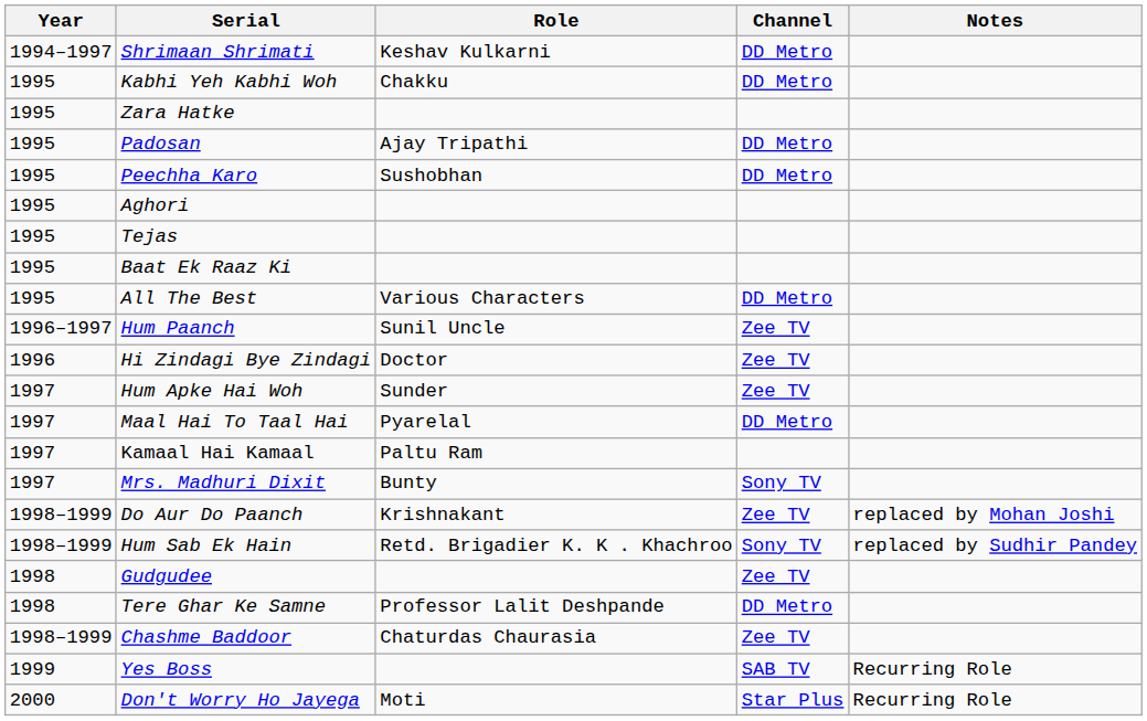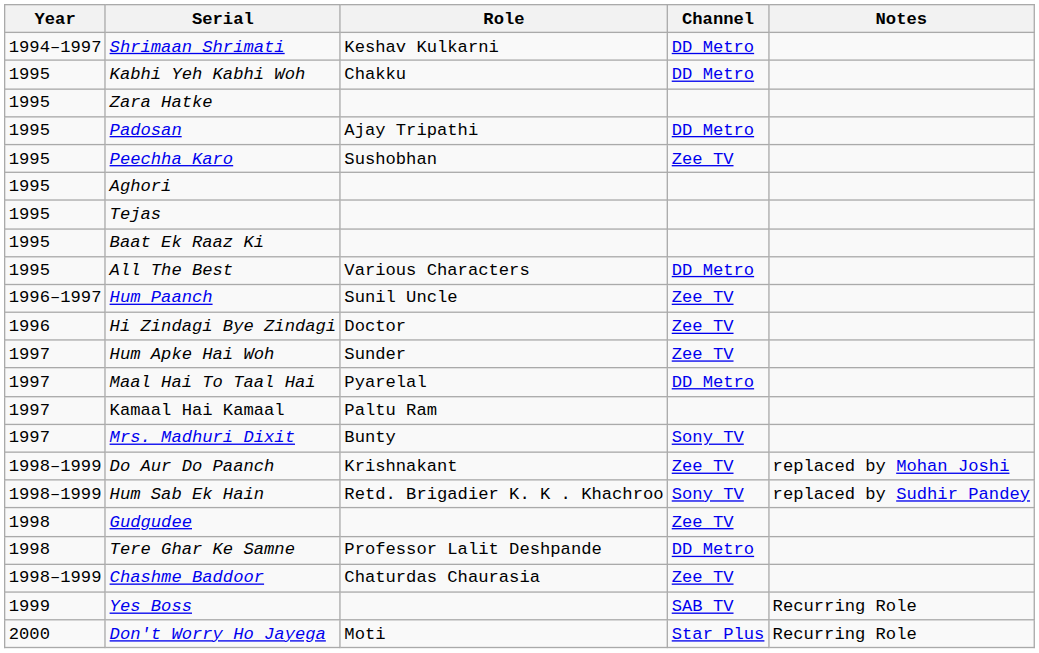 <table class="wikitable sortable">
 <tr>
 <th>Year</th>
 <th>Serial</th>
 <th>Role</th>
 <th>Channel</th>
 <th>Notes</th>
 </tr>
 <tr>
 <td>1994–1997</td>
 <td><em><a href='#'>Shrimaan Shrimati</a></em></td>
 <td>Keshav Kulkarni</td>
 <td><a href='#'>DD Metro</a></td>
 <td></td>
 </tr>
 <tr>
 <td>1995</td>
 <td><em>Kabhi Yeh Kabhi Woh</em></td>
 <td>Chakku</td>
 <td><a href='#'>DD Metro</a></td>
 <td></td>
 </tr>
 <tr>
 <td>1995</td>
 <td><em>Zara Hatke</em></td>
 <td></td>
 <td></td>
 <td></td>
 </tr>
 <tr>
 <td>1995</td>
 <td><em><a href='#'>Padosan</a></em></td>
 <td>Ajay Tripathi</td>
 <td><a href='#'>DD Metro</a></td>
 <td></td>
 </tr>
 <tr>
 <td>1995</td>
 <td><em><a href='#'>Peechha Karo</a></em></td>
 <td>Sushobhan</td>
-<td><a href='#'>DD Metro</a></td>
+<td><a href='#'>Zee TV</a></td>
 <td></td>
 </tr>
 <tr>
 <td>1995</td>
 <td><em>Aghori</em></td>
 <td></td>
 <td></td>
 <td></td>
 </tr>
 <tr>
 <td>1995</td>
 <td><em>Tejas</em></td>
 <td></td>
 <td></td>
 <td></td>
 </tr>
 <tr>
 <td>1995</td>
 <td><em>Baat Ek Raaz Ki</em></td>
 <td></td>
 <td></td>
 <td></td>
 </tr>
 <tr>
 <td>1995</td>
 <td><em>All The Best</em></td>
 <td>Various Characters</td>
 <td><a href='#'>DD Metro</a></td>
 <td></td>
 </tr>
 <tr>
 <td>1996–1997</td>
 <td><em><a href='#'>Hum Paanch</a></em></td>
 <td>Sunil Uncle</td>
 <td><a href='#'>Zee TV</a></td>
 <td></td>
 </tr>
 <tr>
 <td>1996</td>
 <td><em>Hi Zindagi Bye Zindagi</em></td>
 <td>Doctor</td>
 <td><a href='#'>Zee TV</a></td>
 <td></td>
 </tr>
 <tr>
 <td>1997</td>
 <td><em>Hum Apke Hai Woh</em></td>
 <td>Sunder</td>
 <td><a href='#'>Zee TV</a></td>
 <td></td>
 </tr>
 <tr>
 <td>1997</td>
 <td><em>Maal Hai To Taal Hai</em></td>
 <td>Pyarelal</td>
 <td><a href='#'>DD Metro</a></td>
 <td></td>
 </tr>
 <tr>
 <td>1997</td>
 <td>Kamaal Hai Kamaal</td>
 <td>Paltu Ram</td>
 <td></td>
 <td></td>
 </tr>
 <tr>
 <td>1997</td>
 <td><em><a href='#'>Mrs. Madhuri Dixit</a></em></td>
 <td>Bunty</td>
 <td><a href='#'>Sony TV</a></td>
 <td></td>
 </tr>
 <tr>
 <td>1998–1999</td>
 <td><em>Do Aur Do Paanch</em></td>
 <td>Krishnakant</td>
 <td><a href='#'>Zee TV</a></td>
 <td>replaced by <a href='#'>Mohan Joshi</a></td>
 </tr>
 <tr>
 <td>1998–1999</td>
 <td><em>Hum Sab Ek Hain</em></td>
 <td>Retd. Brigadier K. K . Khachroo</td>
 <td><a href='#'>Sony TV</a></td>
 <td>replaced by <a href='#'>Sudhir Pandey</a></td>
 </tr>
 <tr>
 <td>1998</td>
 <td><em><a href='#'>Gudgudee</a></em></td>
 <td></td>
 <td><a href='#'>Zee TV</a></td>
 <td></td>
 </tr>
 <tr>
 <td>1998</td>
 <td><em>Tere Ghar Ke Samne</em></td>
 <td>Professor Lalit Deshpande</td>
 <td><a href='#'>DD Metro</a></td>
 <td></td>
 </tr>
 <tr>
 <td>1998–1999</td>
 <td><em><a href='#'>Chashme Baddoor</a></em></td>
 <td>Chaturdas Chaurasia</td>
 <td><a href='#'>Zee TV</a></td>
 <td></td>
 </tr>
 <tr>
 <td>1999</td>
 <td><em><a href='#'>Yes Boss</a></em></td>
 <td></td>
 <td><a href='#'>SAB TV</a></td>
 <td>Recurring Role</td>
 </tr>
 <tr>
 <td>2000</td>
 <td><em><a href='#'>Don't Worry Ho Jayega</a></em></td>
 <td>Moti</td>
 <td><a href='#'>Star Plus</a></td>
 <td>Recurring Role</td>
 </tr>
 </table>
